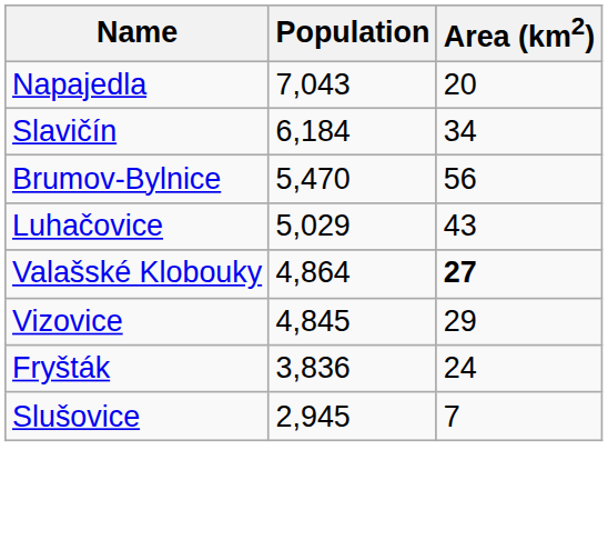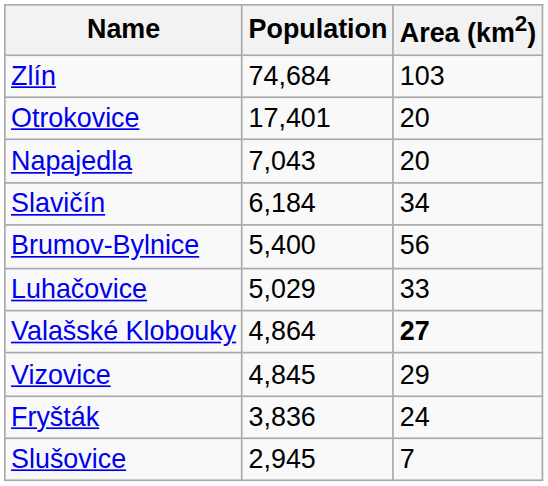 <table class="wikitable sortable">
 <tr>
 <th>Name</th>
 <th>Population</th>
 <th>Area (km<sup>2</sup>)</th>
+</tr>
+<tr>
+<td><a href='#'>Zlín</a></td>
+<td>74,684</td>
+<td>103</td>
+</tr>
+<tr>
+<td><a href='#'>Otrokovice</a></td>
+<td>17,401</td>
+<td>20</td>
 </tr>
 <tr>
 <td><a href='#'>Napajedla</a></td>
 <td>7,043</td>
 <td>20</td>
 </tr>
 <tr>
 <td><a href='#'>Slavičín</a></td>
 <td>6,184</td>
 <td>34</td>
 </tr>
 <tr>
 <td><a href='#'>Brumov-Bylnice</a></td>
-<td>5,470</td>
+<td>5,400</td>
 <td>56</td>
 </tr>
 <tr>
 <td><a href='#'>Luhačovice</a></td>
 <td>5,029</td>
-<td>43</td>
+<td>33</td>
 </tr>
 <tr>
 <td><a href='#'>Valašské Klobouky</a></td>
 <td>4,864</td>
 <td><strong>27</strong></td>
 </tr>
 <tr>
 <td><a href='#'>Vizovice</a></td>
 <td>4,845</td>
 <td>29</td>
 </tr>
 <tr>
 <td><a href='#'>Fryšták</a></td>
 <td>3,836</td>
 <td>24</td>
 </tr>
 <tr>
 <td><a href='#'>Slušovice</a></td>
 <td>2,945</td>
 <td>7</td>
 </tr>
 </table>
